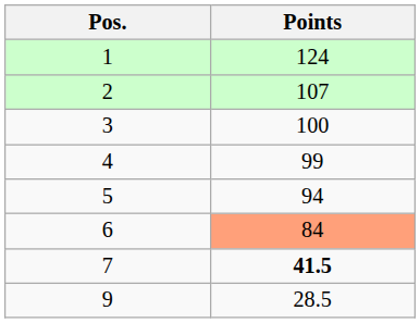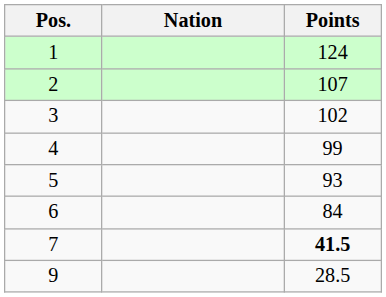 <table class="wikitable gauche" cellspacing="1" style="width:300px;">
 <tr style="background:#efefef; text-align:center;">
 <th style="width:70px;">Pos.</th>
+<th>Nation</th>
 <th style="width:70px;">Points</th>
 </tr>
 <tr style="vertical-align:top; text-align:center; background:#ccffcc;">
 <td>1</td>
+<td style="text-align:left;"></td>
 <td>124</td>
 </tr>
 <tr style="vertical-align:top; text-align:center; background:#ccffcc;">
 <td>2</td>
+<td style="text-align:left;"></td>
 <td>107</td>
 </tr>
 <tr style="vertical-align:top; text-align:center;">
 <td>3</td>
-<td>100</td>
+<td style="text-align:left;"></td>
+<td>102</td>
 </tr>
 <tr style="vertical-align:top; text-align:center;">
 <td>4</td>
+<td style="text-align:left;"></td>
 <td>99</td>
 </tr>
 <tr style="vertical-align:top; text-align:center;">
 <td>5</td>
-<td>94</td>
+<td style="text-align:left;"></td>
+<td>93</td>
 </tr>
 <tr style="vertical-align:top; text-align:center;">
 <td>6</td>
-<td style="background: lightsalmon;">84</td>
+<td style="text-align:left;"></td>
+<td>84</td>
 </tr>
 <tr style="vertical-align:top; text-align:center;">
 <td>7</td>
+<td style="text-align:left;"></td>
 <td><strong>41.5</strong></td>
 </tr>
 <tr style="vertical-align:top; text-align:center;">
 <td>9</td>
+<td style="text-align:left;"></td>
 <td>28.5</td>
 </tr>
 </table>
